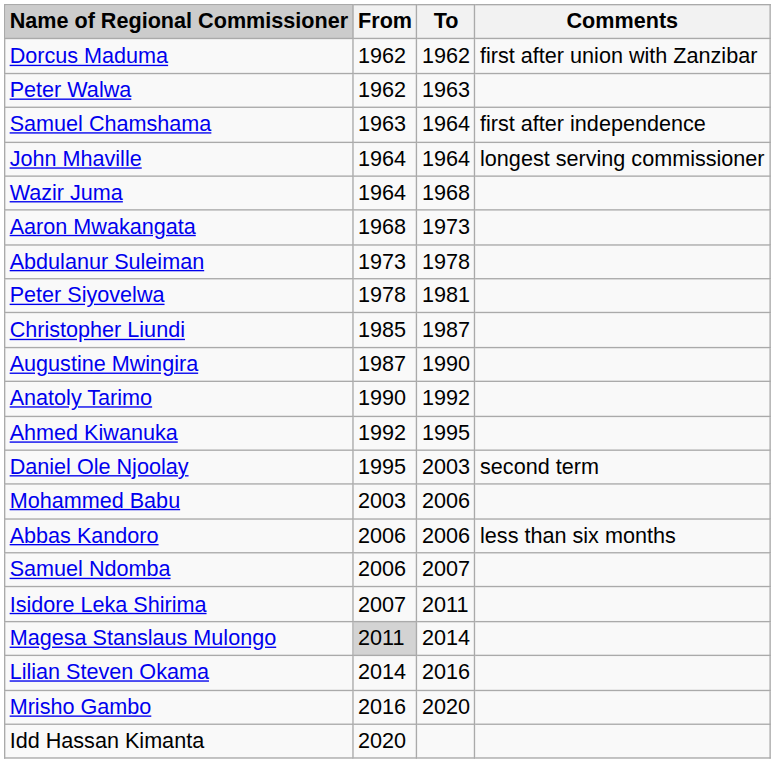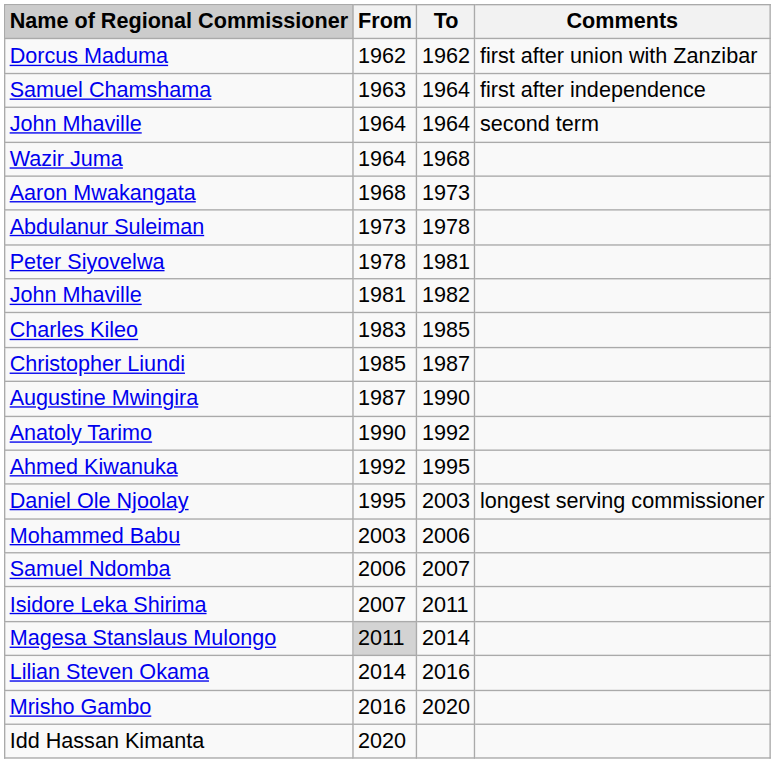 <table class="wikitable">
 <tr>
 <th style="background:#ccc; text-align:center;">Name of Regional Commissioner</th>
 <th>From</th>
 <th>To</th>
 <th>Comments</th>
 </tr>
 <tr>
 <td><a href='#'>Dorcus Maduma</a></td>
 <td>1962</td>
 <td>1962</td>
 <td>first after union with Zanzibar</td>
 </tr>
 <tr>
-<td><a href='#'>Peter Walwa</a></td>
-<td>1962</td>
-<td>1963</td>
-<td></td>
-</tr>
-<tr>
 <td><a href='#'>Samuel Chamshama</a></td>
 <td>1963</td>
 <td>1964</td>
 <td>first after independence</td>
 </tr>
 <tr>
 <td><a href='#'>John Mhaville</a></td>
 <td>1964</td>
 <td>1964</td>
-<td>longest serving commissioner</td>
+<td>second term</td>
 </tr>
 <tr>
 <td><a href='#'>Wazir Juma</a></td>
 <td>1964</td>
 <td>1968</td>
 <td></td>
 </tr>
 <tr>
 <td><a href='#'>Aaron Mwakangata</a></td>
 <td>1968</td>
 <td>1973</td>
 <td></td>
 </tr>
 <tr>
 <td><a href='#'>Abdulanur Suleiman</a></td>
 <td>1973</td>
 <td>1978</td>
 <td></td>
 </tr>
 <tr>
 <td><a href='#'>Peter Siyovelwa</a></td>
 <td>1978</td>
 <td>1981</td>
+<td></td>
+</tr>
+<tr>
+<td><a href='#'>John Mhaville</a></td>
+<td>1981</td>
+<td>1982</td>
+<td></td>
+</tr>
+<tr>
+<td><a href='#'>Charles Kileo</a></td>
+<td>1983</td>
+<td>1985</td>
 <td></td>
 </tr>
 <tr>
 <td><a href='#'>Christopher Liundi</a></td>
 <td>1985</td>
 <td>1987</td>
 <td></td>
 </tr>
 <tr>
 <td><a href='#'>Augustine Mwingira</a></td>
 <td>1987</td>
 <td>1990</td>
 <td></td>
 </tr>
 <tr>
 <td><a href='#'>Anatoly Tarimo</a></td>
 <td>1990</td>
 <td>1992</td>
 <td></td>
 </tr>
 <tr>
 <td><a href='#'>Ahmed Kiwanuka</a></td>
 <td>1992</td>
 <td>1995</td>
 <td></td>
 </tr>
 <tr>
 <td><a href='#'>Daniel Ole Njoolay</a></td>
 <td>1995</td>
 <td>2003</td>
-<td>second term</td>
+<td>longest serving commissioner</td>
 </tr>
 <tr>
 <td><a href='#'>Mohammed Babu</a></td>
 <td>2003</td>
 <td>2006</td>
 <td></td>
-</tr>
-<tr>
-<td><a href='#'>Abbas Kandoro</a></td>
-<td>2006</td>
-<td>2006</td>
-<td>less than six months</td>
 </tr>
 <tr>
 <td><a href='#'>Samuel Ndomba</a></td>
 <td>2006</td>
 <td>2007</td>
 <td></td>
 </tr>
 <tr>
 <td><a href='#'>Isidore Leka Shirima</a></td>
 <td>2007</td>
 <td>2011</td>
 <td></td>
 </tr>
 <tr>
 <td><a href='#'>Magesa Stanslaus Mulongo</a></td>
 <td style="background: lightgrey;">2011</td>
 <td>2014</td>
 <td></td>
 </tr>
 <tr>
 <td><a href='#'>Lilian Steven Okama</a></td>
 <td>2014</td>
 <td>2016</td>
 <td></td>
 </tr>
 <tr>
 <td><a href='#'>Mrisho Gambo</a></td>
 <td>2016</td>
 <td>2020</td>
 <td></td>
 </tr>
 <tr>
 <td>Idd Hassan Kimanta</td>
 <td>2020</td>
 <td></td>
 <td></td>
 </tr>
 </table>
